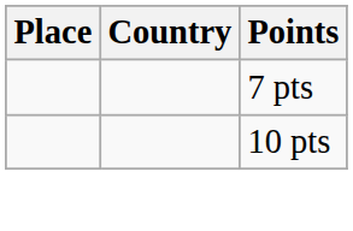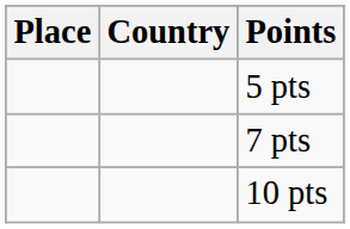 <table class=wikitable>
 <tr>
 <th>Place</th>
 <th>Country</th>
 <th>Points</th>
+</tr>
+<tr>
+<td align=center></td>
+<td></td>
+<td>5 pts</td>
 </tr>
 <tr>
 <td align=center></td>
 <td></td>
 <td>7 pts</td>
 </tr>
 <tr>
 <td align=center></td>
 <td></td>
 <td>10 pts</td>
 </tr>
 </table>
